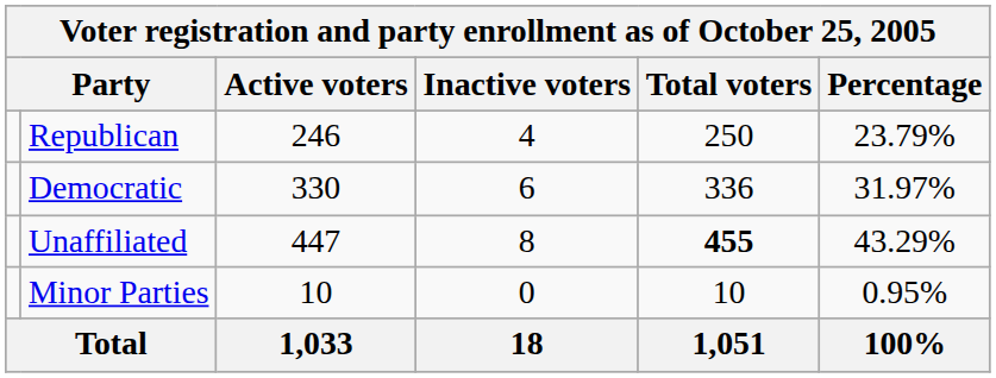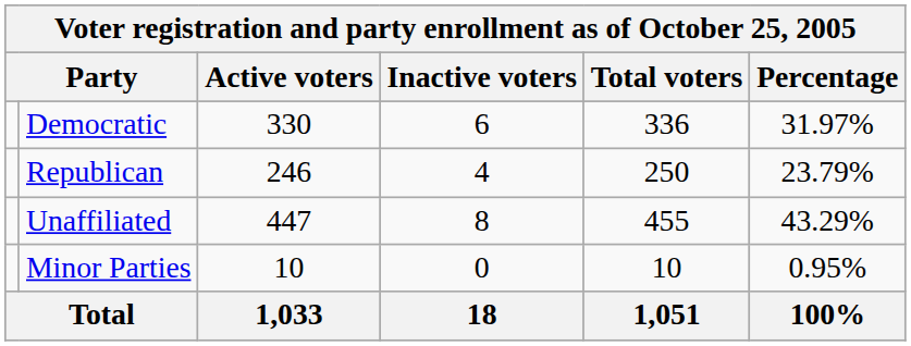 <table class=wikitable>
 <tr>
 <th colspan = 6>Voter registration and party enrollment as of October 25, 2005</th>
 </tr>
 <tr>
 <th colspan = 2>Party</th>
 <th>Active voters</th>
 <th>Inactive voters</th>
 <th>Total voters</th>
 <th>Percentage</th>
 </tr>
 <tr>
 <td></td>
+<td><a href='#'>Democratic</a></td>
+<td align = center>330</td>
+<td align = center>6</td>
+<td align = center>336</td>
+<td align = center>31.97%</td>
+</tr>
+<tr>
+<td></td>
 <td><a href='#'>Republican</a></td>
 <td align = center>246</td>
 <td align = center>4</td>
 <td align = center>250</td>
 <td align = center>23.79%</td>
 </tr>
 <tr>
 <td></td>
-<td><a href='#'>Democratic</a></td>
-<td align = center>330</td>
-<td align = center>6</td>
-<td align = center>336</td>
-<td align = center>31.97%</td>
-</tr>
-<tr>
-<td></td>
 <td><a href='#'>Unaffiliated</a></td>
 <td align = center>447</td>
 <td align = center>8</td>
-<td align = center><strong>455</strong></td>
+<td align = center>455</td>
 <td align = center>43.29%</td>
 </tr>
 <tr>
 <td></td>
 <td><a href='#'>Minor Parties</a></td>
 <td align = center>10</td>
 <td align = center>0</td>
 <td align = center>10</td>
 <td align = center>0.95%</td>
 </tr>
 <tr>
 <th colspan = 2>Total</th>
 <th align = center>1,033</th>
 <th align = center>18</th>
 <th align = center>1,051</th>
 <th align = center>100%</th>
 </tr>
 </table>
